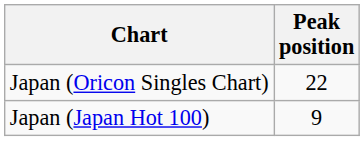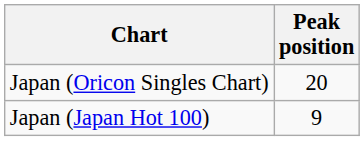 <table class="wikitable">
 <tr bgcolor="#ebf5ff">
 <th align="left">Chart</th>
 <th align="left">Peak<br>position</th>
 </tr>
 <tr>
 <td align="left">Japan (<a href='#'>Oricon</a> Singles Chart)</td>
-<td align="center">22</td>
+<td align="center">20</td>
 </tr>
 <tr>
 <td align="left">Japan (<a href='#'>Japan Hot 100</a>)</td>
 <td align="center">9</td>
 </tr>
 </table>
